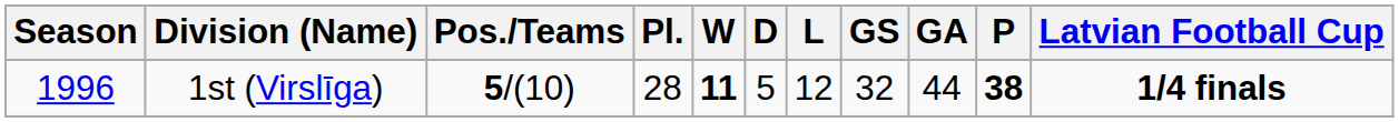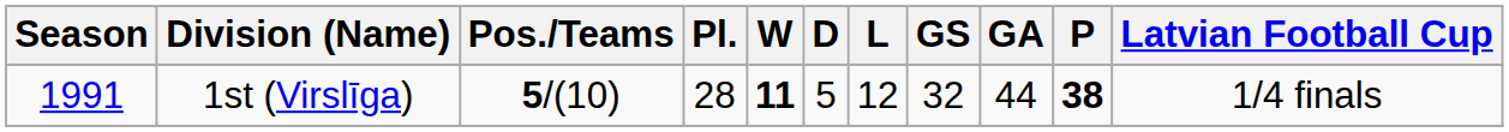 <table class="wikitable">
 <tr>
 <th>Season</th>
 <th>Division (Name)</th>
 <th>Pos./Teams</th>
 <th>Pl.</th>
 <th>W</th>
 <th>D</th>
 <th>L</th>
 <th>GS</th>
 <th>GA</th>
 <th>P</th>
 <th><a href='#'>Latvian Football Cup</a></th>
 </tr>
 <tr>
-<td align=center><a href='#'>1996</a></td>
+<td align=center><a href='#'>1991</a></td>
 <td align=center>1st (<a href='#'>Virslīga</a>)</td>
 <td align=center><strong>5</strong>/(10)</td>
 <td align=center>28</td>
 <td align=center><strong>11</strong></td>
 <td align=center>5</td>
 <td align=center>12</td>
 <td align=center>32</td>
 <td align=center>44</td>
 <td align=center><strong>38</strong></td>
-<td align=center bgcolor=><strong>1/4 finals</strong></td>
+<td align=center bgcolor=>1/4 finals</td>
 </tr>
 <tr>
 </tr>
 </table>
